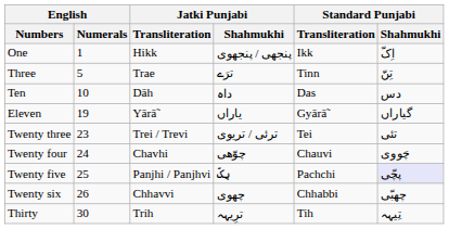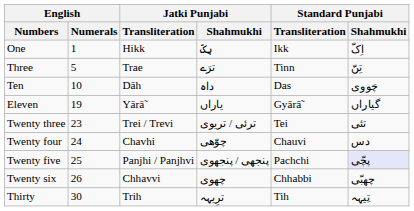 <table class="wikitable">
 <tr>
 <th colspan="2">English</th>
 <th colspan="2">Jatki Punjabi</th>
 <th colspan="2">Standard Punjabi</th>
 </tr>
 <tr>
 <th>Numbers</th>
 <th>Numerals</th>
 <th>Transliteration</th>
 <th>Shahmukhi</th>
 <th>Transliteration</th>
 <th>Shahmukhi</th>
 </tr>
 <tr>
 <td>One</td>
 <td>1</td>
 <td>Hikk</td>
-<td>پنجھی / پنجھوی</td>
+<td>ہِکّ</td>
 <td>Ikk</td>
 <td>اِکّ</td>
 </tr>
 <tr>
 <td>Three</td>
 <td>5</td>
 <td>Trae</td>
 <td>ترَے</td>
 <td>Tinn</td>
 <td>تِنّ</td>
 </tr>
 <tr>
 <td>Ten</td>
 <td>10</td>
 <td>Dāh</td>
 <td>داہ</td>
 <td>Das</td>
-<td>دس</td>
+<td>چَووی</td>
 </tr>
 <tr>
 <td>Eleven</td>
 <td>19</td>
 <td>Yārā̃</td>
 <td>یاراں</td>
 <td>Gyārā̃</td>
 <td>گیاراں</td>
 </tr>
 <tr>
 <td>Twenty three</td>
 <td>23</td>
 <td>Trei / Trevi</td>
 <td>ترئی / تریوی</td>
 <td>Tei</td>
 <td>تئی</td>
 </tr>
 <tr>
 <td>Twenty four</td>
 <td>24</td>
 <td>Chavhi</td>
 <td>چوّھی</td>
 <td>Chauvi</td>
-<td>چَووی</td>
+<td>دس</td>
 </tr>
 <tr>
 <td>Twenty five</td>
 <td>25</td>
 <td>Panjhi / Panjhvi</td>
-<td>ہِکّ</td>
+<td>پنجھی / پنجھوی</td>
 <td>Pachchi</td>
 <td style="background: lavender;">پچّی</td>
 </tr>
 <tr>
 <td>Twenty six</td>
 <td>26</td>
 <td>Chhavvi</td>
 <td>چھوی</td>
 <td>Chhabbi</td>
 <td>چھبّی</td>
 </tr>
 <tr>
 <td>Thirty</td>
 <td>30</td>
 <td>Trih</td>
 <td>ترِیہہ</td>
 <td>Tih</td>
 <td>تِیہہ</td>
 </tr>
 </table>
